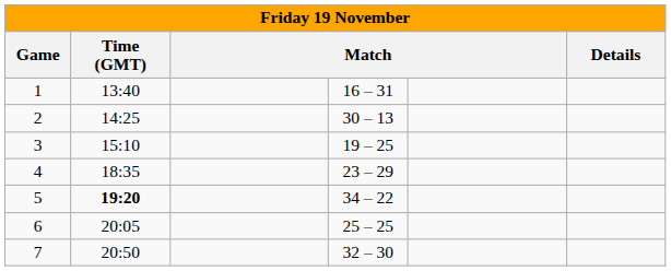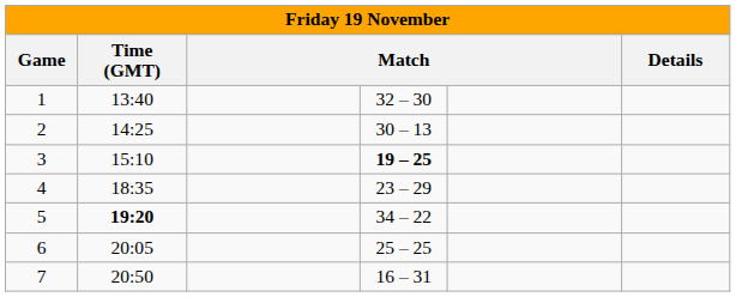 <table class=wikitable width=100% style=text-align:center>
 <tr>
 <th colspan=6 style=background:orange>Friday 19 November</th>
 </tr>
 <tr>
 <th width=10%>Game</th>
 <th width=15%>Time (GMT)</th>
 <th width=60% colspan="3">Match</th>
 <th width=15%>Details</th>
 </tr>
 <tr>
 <td>1</td>
 <td>13:40</td>
 <td width=24%><strong></strong></td>
-<td width=12%>16 – 31</td>
+<td width=12%>32 – 30</td>
 <td width=24%></td>
 <td></td>
 </tr>
 <tr>
 <td>2</td>
 <td>14:25</td>
 <td width=24%><strong></strong></td>
 <td width=12%>30 – 13</td>
 <td width=24%></td>
 <td></td>
 </tr>
 <tr>
 <td>3</td>
 <td>15:10</td>
 <td width=24%></td>
-<td width=12%>19 – 25</td>
+<td width=12%><strong>19 – 25</strong></td>
 <td width=24%><strong></strong></td>
 <td></td>
 </tr>
 <tr>
 <td>4</td>
 <td>18:35</td>
 <td width=24%></td>
 <td width=12%>23 – 29</td>
 <td width=24%><strong></strong></td>
 <td></td>
 </tr>
 <tr>
 <td>5</td>
 <td><strong>19:20</strong></td>
 <td width=24%><strong></strong></td>
 <td width=12%>34 – 22</td>
 <td width=24%></td>
 <td></td>
 </tr>
 <tr>
 <td>6</td>
 <td>20:05</td>
 <td width=24%></td>
 <td width=12%>25 – 25</td>
 <td width=24%></td>
 <td></td>
 </tr>
 <tr>
 <td>7</td>
 <td>20:50</td>
 <td width=24%></td>
-<td width=12%>32 – 30</td>
+<td width=12%>16 – 31</td>
 <td width=24%><strong></strong></td>
 <td></td>
 </tr>
 </table>
